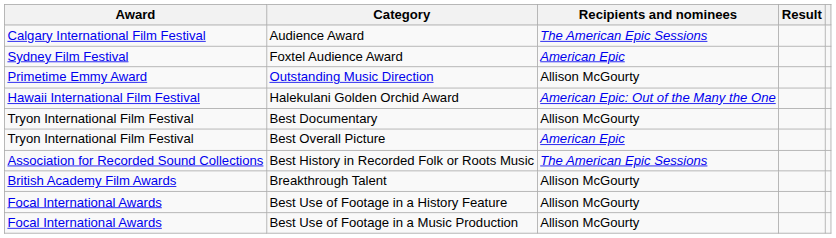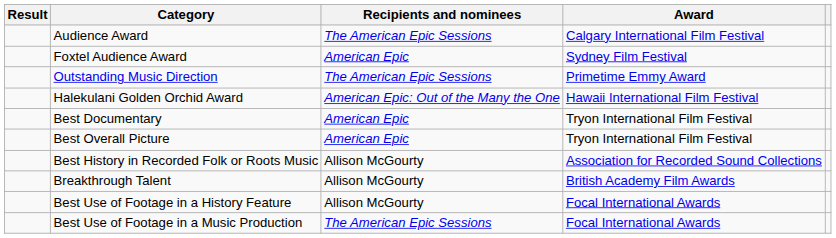 <table class="wikitable">
 <tr style="background:#ccc; text-align:center;">
-<th>Award</th>
+<th>Result</th>
 <th>Category</th>
 <th>Recipients and nominees</th>
-<th>Result</th>
+<th>Award</th>
 <th></th>
 </tr>
 <tr>
-<td><a href='#'>Calgary International Film Festival</a></td>
+<td></td>
 <td>Audience Award</td>
 <td><em><a href='#'>The American Epic Sessions</a></em></td>
-<td></td>
+<td><a href='#'>Calgary International Film Festival</a></td>
 <td style="text-align:center;"></td>
 </tr>
 <tr>
-<td><a href='#'>Sydney Film Festival</a></td>
+<td></td>
 <td>Foxtel Audience Award</td>
 <td><em><a href='#'>American Epic</a></em></td>
-<td></td>
+<td><a href='#'>Sydney Film Festival</a></td>
 <td style="text-align:center;"></td>
 </tr>
 <tr>
+<td></td>
+<td><a href='#'>Outstanding Music Direction</a></td>
+<td><em><a href='#'>The American Epic Sessions</a></em></td>
 <td><a href='#'>Primetime Emmy Award</a></td>
-<td><a href='#'>Outstanding Music Direction</a></td>
-<td>Allison McGourty</td>
-<td></td>
 <td style="text-align:center;"></td>
 </tr>
 <tr>
-<td><a href='#'>Hawaii International Film Festival</a></td>
+<td></td>
 <td>Halekulani Golden Orchid Award</td>
 <td><em><a href='#'>American Epic: Out of the Many the One</a></em></td>
-<td></td>
+<td><a href='#'>Hawaii International Film Festival</a></td>
 <td style="text-align:center;"></td>
 </tr>
 <tr>
+<td></td>
+<td>Best Documentary</td>
+<td><em><a href='#'>American Epic</a></em></td>
 <td>Tryon International Film Festival</td>
-<td>Best Documentary</td>
-<td>Allison McGourty</td>
-<td></td>
 <td style="text-align:center;"></td>
 </tr>
 <tr>
-<td>Tryon International Film Festival</td>
+<td></td>
 <td>Best Overall Picture</td>
 <td><em><a href='#'>American Epic</a></em></td>
-<td></td>
+<td>Tryon International Film Festival</td>
 <td style="text-align:center;"></td>
 </tr>
 <tr>
+<td></td>
+<td>Best History in Recorded Folk or Roots Music</td>
+<td>Allison McGourty</td>
 <td><a href='#'>Association for Recorded Sound Collections</a></td>
-<td>Best History in Recorded Folk or Roots Music</td>
-<td><em><a href='#'>The American Epic Sessions</a></em></td>
-<td></td>
 <td style="text-align:center;"></td>
 </tr>
 <tr>
-<td><a href='#'>British Academy Film Awards</a></td>
+<td></td>
 <td>Breakthrough Talent</td>
 <td>Allison McGourty</td>
-<td></td>
+<td><a href='#'>British Academy Film Awards</a></td>
 <td style="text-align:center;"></td>
 </tr>
 <tr>
-<td><a href='#'>Focal International Awards</a></td>
+<td></td>
 <td>Best Use of Footage in a History Feature</td>
 <td>Allison McGourty</td>
-<td></td>
+<td><a href='#'>Focal International Awards</a></td>
 <td style="text-align:center;"></td>
 </tr>
 <tr>
+<td></td>
+<td>Best Use of Footage in a Music Production</td>
+<td><em><a href='#'>The American Epic Sessions</a></em></td>
 <td><a href='#'>Focal International Awards</a></td>
-<td>Best Use of Footage in a Music Production</td>
-<td>Allison McGourty</td>
-<td></td>
 <td style="text-align:center;"></td>
 </tr>
 </table>
